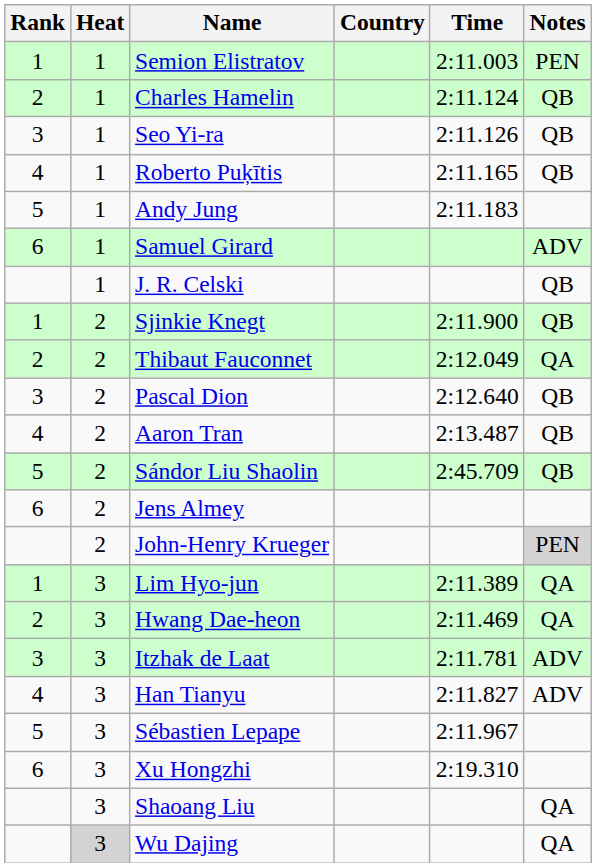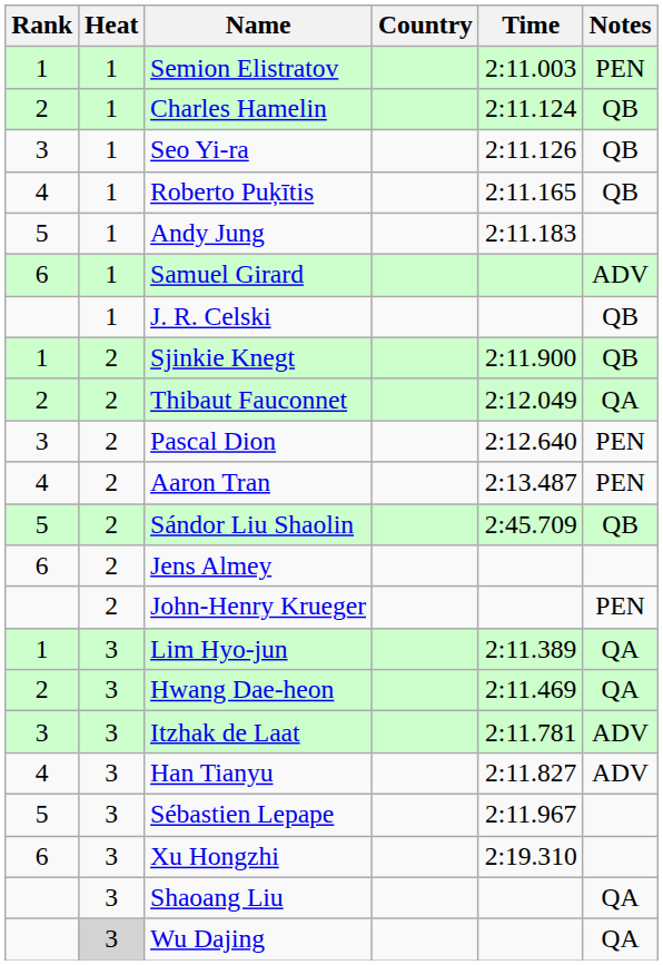 <table class="wikitable sortable" style="text-align:center">
 <tr>
 <th>Rank</th>
 <th>Heat</th>
 <th>Name</th>
 <th>Country</th>
 <th>Time</th>
 <th>Notes</th>
 </tr>
 <tr bgcolor=ccffcc>
 <td>1</td>
 <td>1</td>
 <td align=left><a href='#'>Semion Elistratov</a></td>
 <td align=left></td>
 <td>2:11.003</td>
 <td>PEN</td>
 </tr>
 <tr bgcolor=ccffcc>
 <td>2</td>
 <td>1</td>
 <td align=left><a href='#'>Charles Hamelin</a></td>
 <td align=left></td>
 <td>2:11.124</td>
 <td>QB</td>
 </tr>
 <tr>
 <td>3</td>
 <td>1</td>
 <td align=left><a href='#'>Seo Yi-ra</a></td>
 <td align=left></td>
 <td>2:11.126</td>
 <td>QB</td>
 </tr>
 <tr>
 <td>4</td>
 <td>1</td>
 <td align=left><a href='#'>Roberto Puķītis</a></td>
 <td align=left></td>
 <td>2:11.165</td>
 <td>QB</td>
 </tr>
 <tr>
 <td>5</td>
 <td>1</td>
 <td align=left><a href='#'>Andy Jung</a></td>
 <td align=left></td>
 <td>2:11.183</td>
 <td></td>
 </tr>
 <tr bgcolor=ccffcc>
 <td>6</td>
 <td>1</td>
 <td align=left><a href='#'>Samuel Girard</a></td>
 <td align=left></td>
 <td></td>
 <td>ADV</td>
 </tr>
 <tr>
 <td></td>
 <td>1</td>
 <td align=left><a href='#'>J. R. Celski</a></td>
 <td align=left></td>
 <td></td>
 <td>QB</td>
 </tr>
 <tr bgcolor=ccffcc>
 <td>1</td>
 <td>2</td>
 <td align=left><a href='#'>Sjinkie Knegt</a></td>
 <td align=left></td>
 <td>2:11.900</td>
 <td>QB</td>
 </tr>
 <tr bgcolor=ccffcc>
 <td>2</td>
 <td>2</td>
 <td align=left><a href='#'>Thibaut Fauconnet</a></td>
 <td align=left></td>
 <td>2:12.049</td>
 <td>QA</td>
 </tr>
 <tr>
 <td>3</td>
 <td>2</td>
 <td align=left><a href='#'>Pascal Dion</a></td>
 <td align=left></td>
 <td>2:12.640</td>
-<td>QB</td>
+<td>PEN</td>
 </tr>
 <tr>
 <td>4</td>
 <td>2</td>
 <td align=left><a href='#'>Aaron Tran</a></td>
 <td align=left></td>
 <td>2:13.487</td>
-<td>QB</td>
+<td>PEN</td>
 </tr>
 <tr bgcolor=ccffcc>
 <td>5</td>
 <td>2</td>
 <td align=left><a href='#'>Sándor Liu Shaolin</a></td>
 <td align=left></td>
 <td>2:45.709</td>
 <td>QB</td>
 </tr>
 <tr>
 <td>6</td>
 <td>2</td>
 <td align=left><a href='#'>Jens Almey</a></td>
 <td align=left></td>
 <td></td>
 <td></td>
 </tr>
 <tr>
 <td></td>
 <td>2</td>
 <td align=left><a href='#'>John-Henry Krueger</a></td>
 <td align=left></td>
 <td></td>
-<td style="background: lightgrey;">PEN</td>
+<td>PEN</td>
 </tr>
 <tr bgcolor=ccffcc>
 <td>1</td>
 <td>3</td>
 <td align=left><a href='#'>Lim Hyo-jun</a></td>
 <td align=left></td>
 <td>2:11.389</td>
 <td>QA</td>
 </tr>
 <tr bgcolor=ccffcc>
 <td>2</td>
 <td>3</td>
 <td align=left><a href='#'>Hwang Dae-heon</a></td>
 <td align=left></td>
 <td>2:11.469</td>
 <td>QA</td>
 </tr>
 <tr bgcolor=ccffcc>
 <td>3</td>
 <td>3</td>
 <td align=left><a href='#'>Itzhak de Laat</a></td>
 <td align=left></td>
 <td>2:11.781</td>
 <td>ADV</td>
 </tr>
 <tr>
 <td>4</td>
 <td>3</td>
 <td align=left><a href='#'>Han Tianyu</a></td>
 <td align=left></td>
 <td>2:11.827</td>
 <td>ADV</td>
 </tr>
 <tr>
 <td>5</td>
 <td>3</td>
 <td align=left><a href='#'>Sébastien Lepape</a></td>
 <td align=left></td>
 <td>2:11.967</td>
 <td></td>
 </tr>
 <tr>
 <td>6</td>
 <td>3</td>
 <td align=left><a href='#'>Xu Hongzhi</a></td>
 <td align=left></td>
 <td>2:19.310</td>
 <td></td>
 </tr>
 <tr>
 <td></td>
 <td>3</td>
 <td align=left><a href='#'>Shaoang Liu</a></td>
 <td align=left></td>
 <td></td>
 <td>QA</td>
 </tr>
 <tr>
 <td></td>
 <td style="background: lightgrey;">3</td>
 <td align=left><a href='#'>Wu Dajing</a></td>
 <td align=left></td>
 <td></td>
 <td>QA</td>
 </tr>
 </table>
